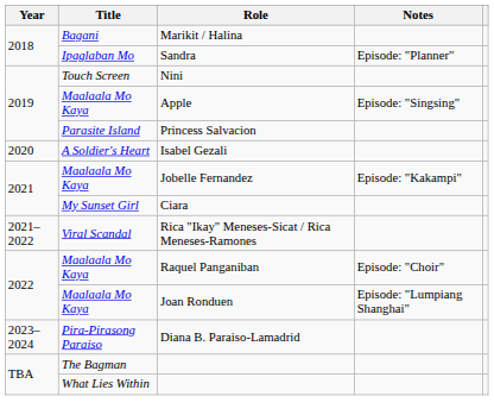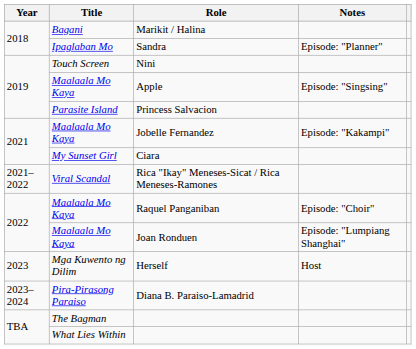 <table class="wikitable sortable plainrowheaders">
 <tr style="background:#ccc; text-align:center;">
 <th scope="col">Year</th>
 <th scope="col">Title</th>
 <th scope="col">Role</th>
 <th scope="col" class="unsortable">Notes</th>
 <th scope="col" class="unsortable"></th>
 </tr>
 <tr>
 <td rowspan="2">2018</td>
 <td><em><a href='#'>Bagani</a></em></td>
 <td>Marikit / Halina</td>
 <td></td>
 <td></td>
 </tr>
 <tr>
 <td><em><a href='#'>Ipaglaban Mo</a></em></td>
 <td>Sandra</td>
 <td>Episode: "Planner"</td>
 <td></td>
 </tr>
 <tr>
 <td rowspan="3">2019</td>
 <td><em>Touch Screen</em></td>
 <td>Nini</td>
 <td></td>
 <td></td>
 </tr>
 <tr>
 <td><em><a href='#'>Maalaala Mo Kaya</a></em></td>
 <td>Apple</td>
 <td>Episode: "Singsing"</td>
 <td></td>
 </tr>
 <tr>
 <td><em><a href='#'>Parasite Island</a></em></td>
 <td>Princess Salvacion</td>
 <td></td>
 <td></td>
 </tr>
 <tr>
-<td>2020</td>
-<td><em><a href='#'>A Soldier's Heart</a></em></td>
-<td>Isabel Gezali</td>
-<td></td>
-<td></td>
-</tr>
-<tr>
 <td rowspan="2">2021</td>
 <td><em><a href='#'>Maalaala Mo Kaya</a></em></td>
 <td>Jobelle Fernandez</td>
 <td>Episode: "Kakampi"</td>
 <td></td>
 </tr>
 <tr>
 <td><em><a href='#'>My Sunset Girl</a></em></td>
 <td>Ciara</td>
 <td></td>
 <td></td>
 </tr>
 <tr>
 <td>2021–2022</td>
 <td><em><a href='#'>Viral Scandal</a></em></td>
 <td>Rica "Ikay" Meneses-Sicat / Rica Meneses-Ramones</td>
 <td></td>
 <td></td>
 </tr>
 <tr>
 <td rowspan="2">2022</td>
 <td><em><a href='#'>Maalaala Mo Kaya</a></em></td>
 <td>Raquel Panganiban</td>
 <td>Episode: "Choir"</td>
 <td></td>
 </tr>
 <tr>
 <td><em><a href='#'>Maalaala Mo Kaya</a></em></td>
 <td>Joan Ronduen</td>
 <td>Episode: "Lumpiang Shanghai"</td>
 <td></td>
 </tr>
 <tr>
+<td>2023</td>
+<td><em>Mga Kuwento ng Dilim</em></td>
+<td>Herself</td>
+<td>Host</td>
+<td></td>
+</tr>
+<tr>
 <td>2023–2024</td>
 <td><em><a href='#'>Pira-Pirasong Paraiso</a></em></td>
 <td>Diana B. Paraiso-Lamadrid</td>
 <td></td>
 <td></td>
 </tr>
 <tr>
 <td rowspan="2">TBA</td>
 <td><em>The Bagman</em></td>
 <td></td>
 <td></td>
 <td></td>
 </tr>
 <tr>
 <td><em>What Lies Within</em></td>
 <td></td>
 <td></td>
 <td></td>
 </tr>
 </table>
